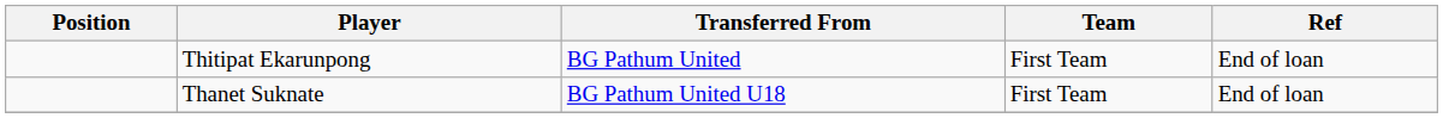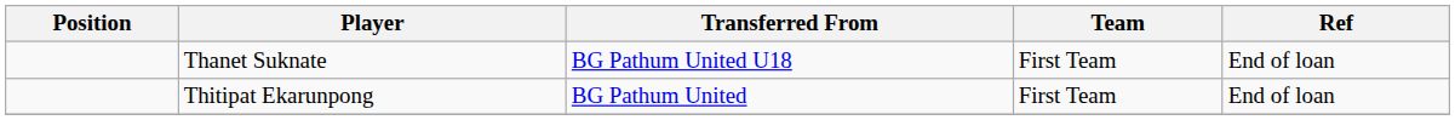 <table class="wikitable sortable" style="width:80%; text-align:center; font-size:100%; text-align:left;">
 <tr>
 <th><strong>Position</strong></th>
 <th><strong>Player</strong></th>
 <th><strong>Transferred From</strong></th>
 <th><strong>Team</strong></th>
 <th><strong>Ref</strong></th>
 </tr>
 <tr>
 <td></td>
+<td> Thanet Suknate</td>
+<td> <a href='#'>BG Pathum United U18</a></td>
+<td>First Team</td>
+<td>End of loan </td>
+</tr>
+<tr>
+<td></td>
 <td> Thitipat Ekarunpong</td>
 <td> <a href='#'>BG Pathum United</a></td>
 <td>First Team</td>
 <td>End of loan  </td>
 </tr>
 <tr>
-<td></td>
-<td> Thanet Suknate</td>
-<td> <a href='#'>BG Pathum United U18</a></td>
-<td>First Team</td>
-<td>End of loan </td>
-</tr>
-<tr>
 </tr>
 </table>
